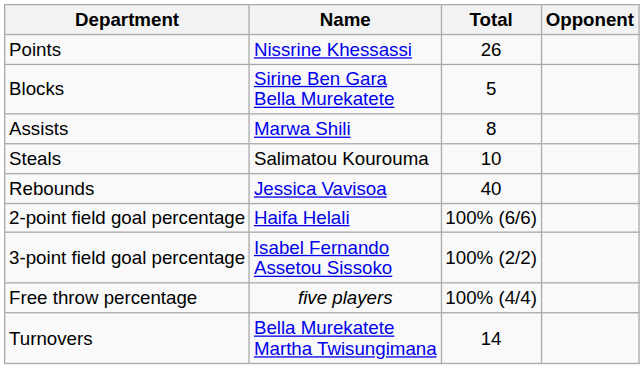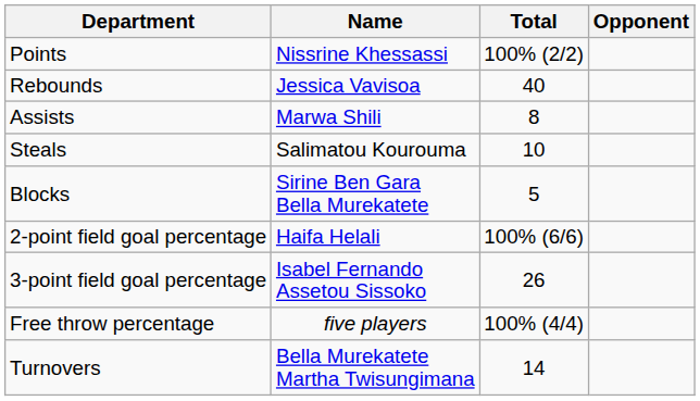 <table class=wikitable style="font-size:90%;">
 <tr>
 <th>Department</th>
 <th>Name</th>
 <th>Total</th>
 <th>Opponent</th>
 </tr>
 <tr>
 <td>Points</td>
 <td> <a href='#'>Nissrine Khessassi</a></td>
-<td align=center>26</td>
+<td>100% (2/2)</td>
 <td></td>
 </tr>
 <tr>
-<td>Blocks</td>
-<td> <a href='#'>Sirine Ben Gara</a><br> <a href='#'>Bella Murekatete</a></td>
-<td align=center>5</td>
-<td><br></td>
+<td>Rebounds</td>
+<td> <a href='#'>Jessica Vavisoa</a></td>
+<td align=center>40</td>
+<td></td>
 </tr>
 <tr>
 <td>Assists</td>
 <td> <a href='#'>Marwa Shili</a></td>
 <td align=center>8</td>
 <td></td>
 </tr>
 <tr>
 <td>Steals</td>
 <td> Salimatou Kourouma</td>
 <td align=center>10</td>
 <td></td>
 </tr>
 <tr>
-<td>Rebounds</td>
-<td> <a href='#'>Jessica Vavisoa</a></td>
-<td align=center>40</td>
-<td></td>
+<td>Blocks</td>
+<td> <a href='#'>Sirine Ben Gara</a><br> <a href='#'>Bella Murekatete</a></td>
+<td align=center>5</td>
+<td><br></td>
 </tr>
 <tr>
 <td>2-point field goal percentage</td>
 <td> <a href='#'>Haifa Helali</a></td>
 <td>100% (6/6)</td>
 <td></td>
 </tr>
 <tr>
 <td>3-point field goal percentage</td>
 <td> <a href='#'>Isabel Fernando</a><br> <a href='#'>Assetou Sissoko</a></td>
-<td>100% (2/2)</td>
+<td align=center>26</td>
 <td><br></td>
 </tr>
 <tr>
 <td>Free throw percentage</td>
 <td align=center><em>five players</em></td>
 <td>100% (4/4)</td>
 <td></td>
 </tr>
 <tr>
 <td>Turnovers</td>
 <td> <a href='#'>Bella Murekatete</a><br> <a href='#'>Martha Twisungimana</a></td>
 <td align=center>14</td>
 <td><br><br></td>
 </tr>
 </table>
